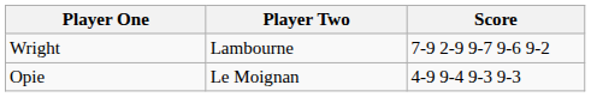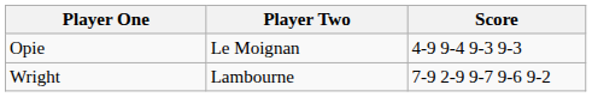 <table class="wikitable">
 <tr>
 <th width=170>Player One</th>
 <th width=170>Player Two</th>
 <th width=150>Score</th>
 </tr>
 <tr>
+<td> Opie</td>
+<td> Le Moignan</td>
+<td>4-9 9-4 9-3 9-3</td>
+</tr>
+<tr>
 <td> Wright</td>
 <td> Lambourne</td>
 <td>7-9 2-9 9-7 9-6 9-2</td>
 </tr>
-<tr>
-<td> Opie</td>
-<td> Le Moignan</td>
-<td>4-9 9-4 9-3 9-3</td>
-</tr>
 </table>
